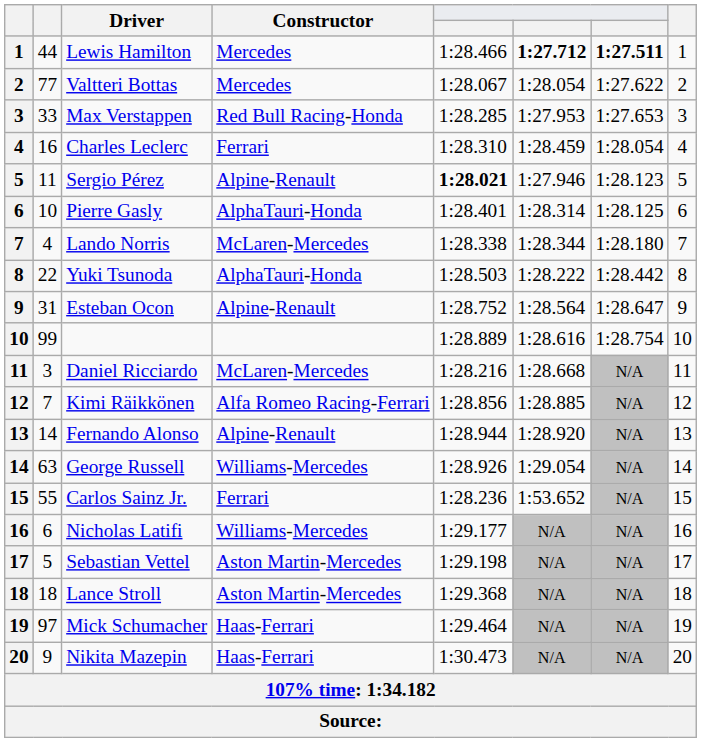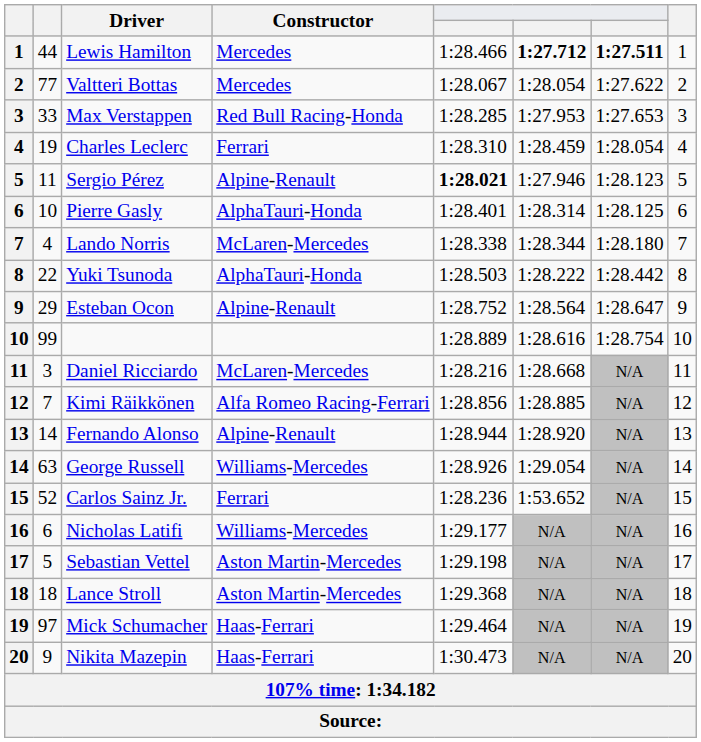 <table class="wikitable sortable" style="font-size: 85%;">
 <tr>
 <th rowspan="2"></th>
 <th rowspan="2"></th>
 <th rowspan="2">Driver</th>
 <th rowspan="2">Constructor</th>
 <th colspan="3" style="background:#eaecf0; text-align:center;"></th>
 <th rowspan="2"></th>
 </tr>
 <tr>
 <th scope="col"></th>
 <th scope="col"></th>
 <th scope="col"></th>
 </tr>
 <tr>
 <th scope="row">1</th>
 <td align="center">44</td>
 <td data-sort-value="ver"> <a href='#'>Lewis Hamilton</a></td>
 <td><a href='#'>Mercedes</a></td>
 <td>1:28.466</td>
 <td><strong>1:27.712</strong></td>
 <td><strong>1:27.511</strong></td>
 <td align="center">1</td>
 </tr>
 <tr>
 <th scope="row">2</th>
 <td align="center">77</td>
 <td data-sort-value="ham"> <a href='#'>Valtteri Bottas</a></td>
 <td><a href='#'>Mercedes</a></td>
 <td>1:28.067</td>
 <td>1:28.054</td>
 <td>1:27.622</td>
 <td align="center">2</td>
 </tr>
 <tr>
 <th scope="row">3</th>
 <td align="center">33</td>
 <td data-sort-value="bot"> <a href='#'>Max Verstappen</a></td>
 <td><a href='#'>Red Bull Racing</a>-<a href='#'>Honda</a></td>
 <td>1:28.285</td>
 <td>1:27.953</td>
 <td>1:27.653</td>
 <td align="center">3</td>
 </tr>
 <tr>
 <th scope="row">4</th>
-<td align="center">16</td>
+<td align="center">19</td>
 <td data-sort-value="lec"> <a href='#'>Charles Leclerc</a></td>
 <td><a href='#'>Ferrari</a></td>
 <td>1:28.310</td>
 <td>1:28.459</td>
 <td>1:28.054</td>
 <td align="center">4</td>
 </tr>
 <tr>
 <th scope="row">5</th>
 <td align="center">11</td>
 <td data-sort-value="gas"> <a href='#'>Sergio Pérez</a></td>
 <td><a href='#'>Alpine</a>-<a href='#'>Renault</a></td>
 <td><strong>1:28.021</strong></td>
 <td>1:27.946</td>
 <td>1:28.123</td>
 <td align="center">5</td>
 </tr>
 <tr>
 <th scope="row">6</th>
 <td align="center">10</td>
 <td data-sort-value="ric"> <a href='#'>Pierre Gasly</a></td>
 <td><a href='#'>AlphaTauri</a>-<a href='#'>Honda</a></td>
 <td>1:28.401</td>
 <td>1:28.314</td>
 <td>1:28.125</td>
 <td align="center">6</td>
 </tr>
 <tr>
 <th scope="row">7</th>
 <td align="center">4</td>
 <td data-sort-value="nor"> <a href='#'>Lando Norris</a></td>
 <td><a href='#'>McLaren</a>-<a href='#'>Mercedes</a></td>
 <td>1:28.338</td>
 <td>1:28.344</td>
 <td>1:28.180</td>
 <td align="center">7</td>
 </tr>
 <tr>
 <th scope="row">8</th>
 <td align="center">22</td>
 <td data-sort-value="sai"> <a href='#'>Yuki Tsunoda</a></td>
 <td><a href='#'>AlphaTauri</a>-<a href='#'>Honda</a></td>
 <td>1:28.503</td>
 <td>1:28.222</td>
 <td>1:28.442</td>
 <td align="center">8</td>
 </tr>
 <tr>
 <th scope="row">9</th>
-<td align="center">31</td>
+<td align="center">29</td>
 <td data-sort-value="alo"> <a href='#'>Esteban Ocon</a></td>
 <td><a href='#'>Alpine</a>-<a href='#'>Renault</a></td>
 <td>1:28.752</td>
 <td>1:28.564</td>
 <td>1:28.647</td>
 <td align="center">9</td>
 </tr>
 <tr>
 <th scope="row">10</th>
 <td align="center">99</td>
 <td data-sort-value="str"></td>
 <td></td>
 <td>1:28.889</td>
 <td>1:28.616</td>
 <td>1:28.754</td>
 <td align="center">10</td>
 </tr>
 <tr>
 <th scope="row">11</th>
 <td align="center">3</td>
 <td data-sort-value="per"> <a href='#'>Daniel Ricciardo</a></td>
 <td><a href='#'>McLaren</a>-<a href='#'>Mercedes</a></td>
 <td>1:28.216</td>
 <td>1:28.668</td>
 <td align="center" data-sort-value="11" style="background: silver"><small>N/A</small></td>
 <td align="center">11</td>
 </tr>
 <tr>
 <th scope="row">12</th>
 <td align="center">7</td>
 <td data-sort-value="gio"> <a href='#'>Kimi Räikkönen</a></td>
 <td><a href='#'>Alfa Romeo Racing</a>-<a href='#'>Ferrari</a></td>
 <td>1:28.856</td>
 <td>1:28.885</td>
 <td align="center" data-sort-value="12" style="background: silver"><small>N/A</small></td>
 <td align="center">12</td>
 </tr>
 <tr>
 <th scope="row">13</th>
 <td align="center">14</td>
 <td data-sort-value="tsu"> <a href='#'>Fernando Alonso</a></td>
 <td><a href='#'>Alpine</a>-<a href='#'>Renault</a></td>
 <td>1:28.944</td>
 <td>1:28.920</td>
 <td align="center" data-sort-value="13" style="background: silver"><small>N/A</small></td>
 <td align="center">13</td>
 </tr>
 <tr>
 <th scope="row">14</th>
 <td align="center">63</td>
 <td data-sort-value="rai"> <a href='#'>George Russell</a></td>
 <td><a href='#'>Williams</a>-<a href='#'>Mercedes</a></td>
 <td>1:28.926</td>
 <td>1:29.054</td>
 <td align="center" data-sort-value="14" style="background: silver"><small>N/A</small></td>
 <td align="center">14</td>
 </tr>
 <tr>
 <th scope="row">15</th>
-<td align="center">55</td>
+<td align="center">52</td>
 <td data-sort-value="rus"> <a href='#'>Carlos Sainz Jr.</a></td>
 <td><a href='#'>Ferrari</a></td>
 <td>1:28.236</td>
 <td>1:53.652</td>
 <td align="center" data-sort-value="15" style="background: silver"><small>N/A</small></td>
 <td align="center">15</td>
 </tr>
 <tr>
 <th scope="row">16</th>
 <td align="center">6</td>
 <td data-sort-value="oco"> <a href='#'>Nicholas Latifi</a></td>
 <td><a href='#'>Williams</a>-<a href='#'>Mercedes</a></td>
 <td>1:29.177</td>
 <td align="center" data-sort-value="16" style="background: silver"><small>N/A</small></td>
 <td align="center" data-sort-value="16" style="background: silver"><small>N/A</small></td>
 <td align="center">16</td>
 </tr>
 <tr>
 <th scope="row">17</th>
 <td align="center">5</td>
 <td data-sort-value="lat"> <a href='#'>Sebastian Vettel</a></td>
 <td><a href='#'>Aston Martin</a>-<a href='#'>Mercedes</a></td>
 <td>1:29.198</td>
 <td align="center" data-sort-value="17" style="background: silver"><small>N/A</small></td>
 <td align="center" data-sort-value="17" style="background: silver"><small>N/A</small></td>
 <td align="center">17</td>
 </tr>
 <tr>
 <th scope="row">18</th>
 <td align="center">18</td>
 <td data-sort-value="vet"> <a href='#'>Lance Stroll</a></td>
 <td><a href='#'>Aston Martin</a>-<a href='#'>Mercedes</a></td>
 <td>1:29.368</td>
 <td align="center" data-sort-value="18" style="background: silver"><small>N/A</small></td>
 <td align="center" data-sort-value="18" style="background: silver"><small>N/A</small></td>
 <td align="center">18</td>
 </tr>
 <tr>
 <th scope="row">19</th>
 <td align="center">97</td>
 <td data-sort-value="sch"> <a href='#'>Mick Schumacher</a></td>
 <td><a href='#'>Haas</a>-<a href='#'>Ferrari</a></td>
 <td>1:29.464</td>
 <td align="center" data-sort-value="19" style="background: silver"><small>N/A</small></td>
 <td align="center" data-sort-value="19" style="background: silver"><small>N/A</small></td>
 <td align="center">19</td>
 </tr>
 <tr>
 <th scope="row">20</th>
 <td align="center">9</td>
 <td data-sort-value="maz"><a href='#'>Nikita Mazepin</a></td>
 <td><a href='#'>Haas</a>-<a href='#'>Ferrari</a></td>
 <td>1:30.473</td>
 <td align="center" data-sort-value="20" style="background: silver"><small>N/A</small></td>
 <td align="center" data-sort-value="20" style="background: silver"><small>N/A</small></td>
 <td align="center">20</td>
 </tr>
 <tr>
 <th colspan="8"><a href='#'>107% time</a>: 1:34.182</th>
 </tr>
 <tr>
 <th colspan="8">Source:</th>
 </tr>
 </table>
